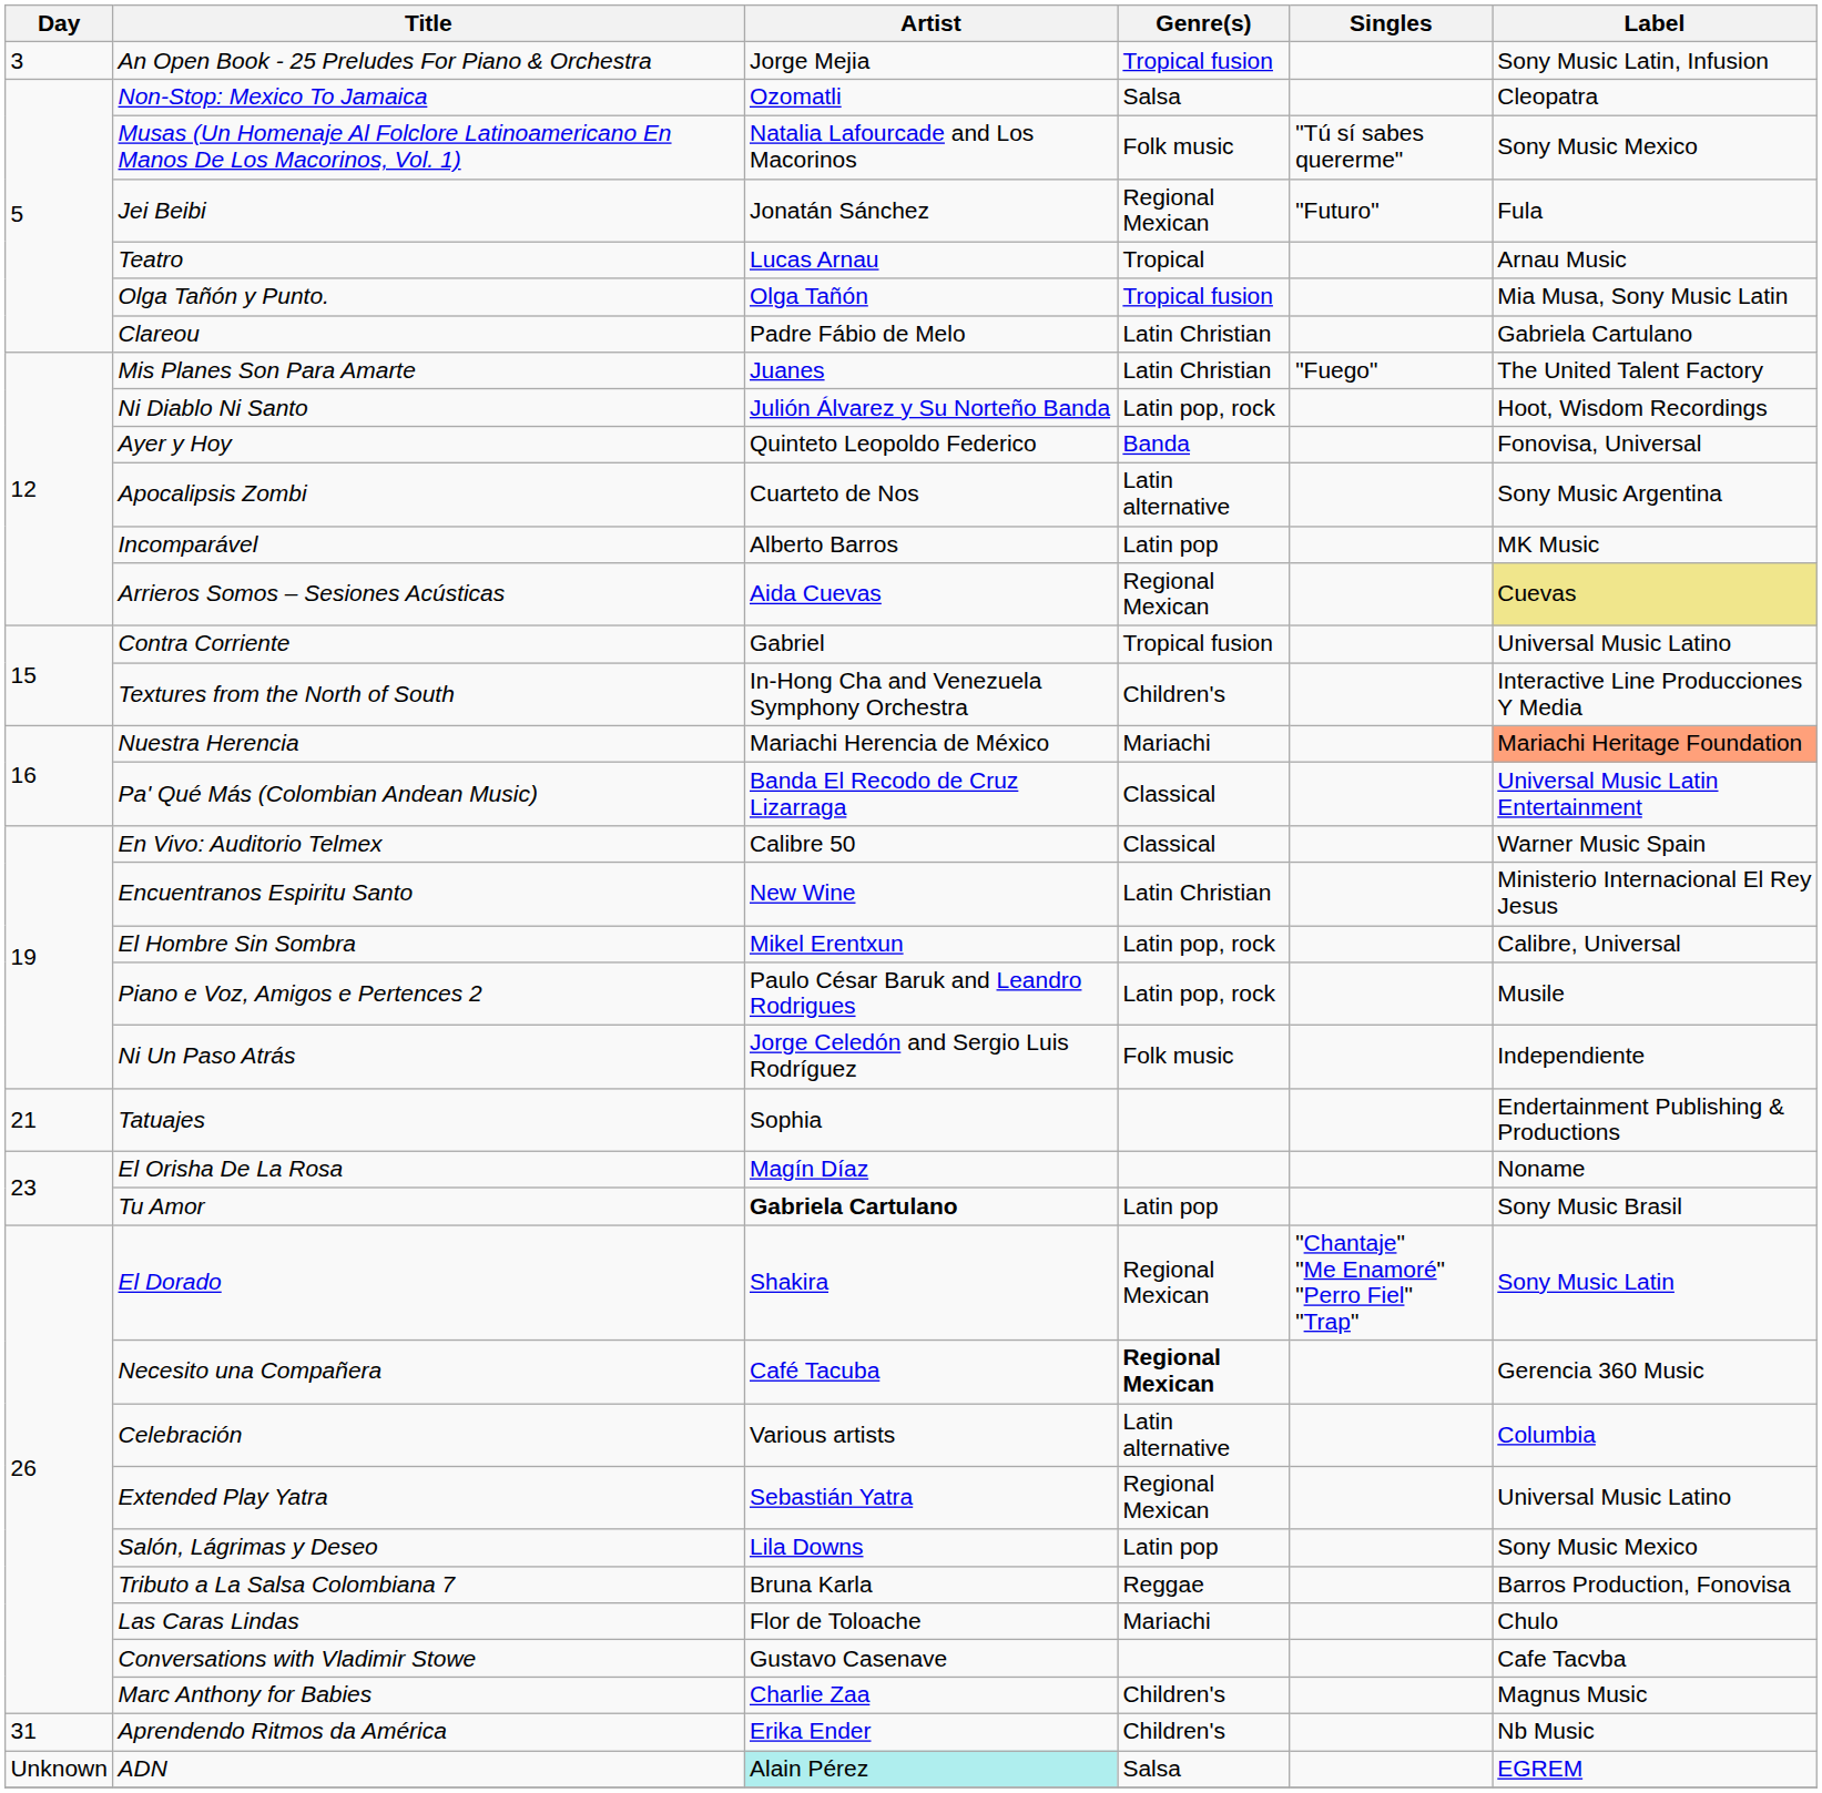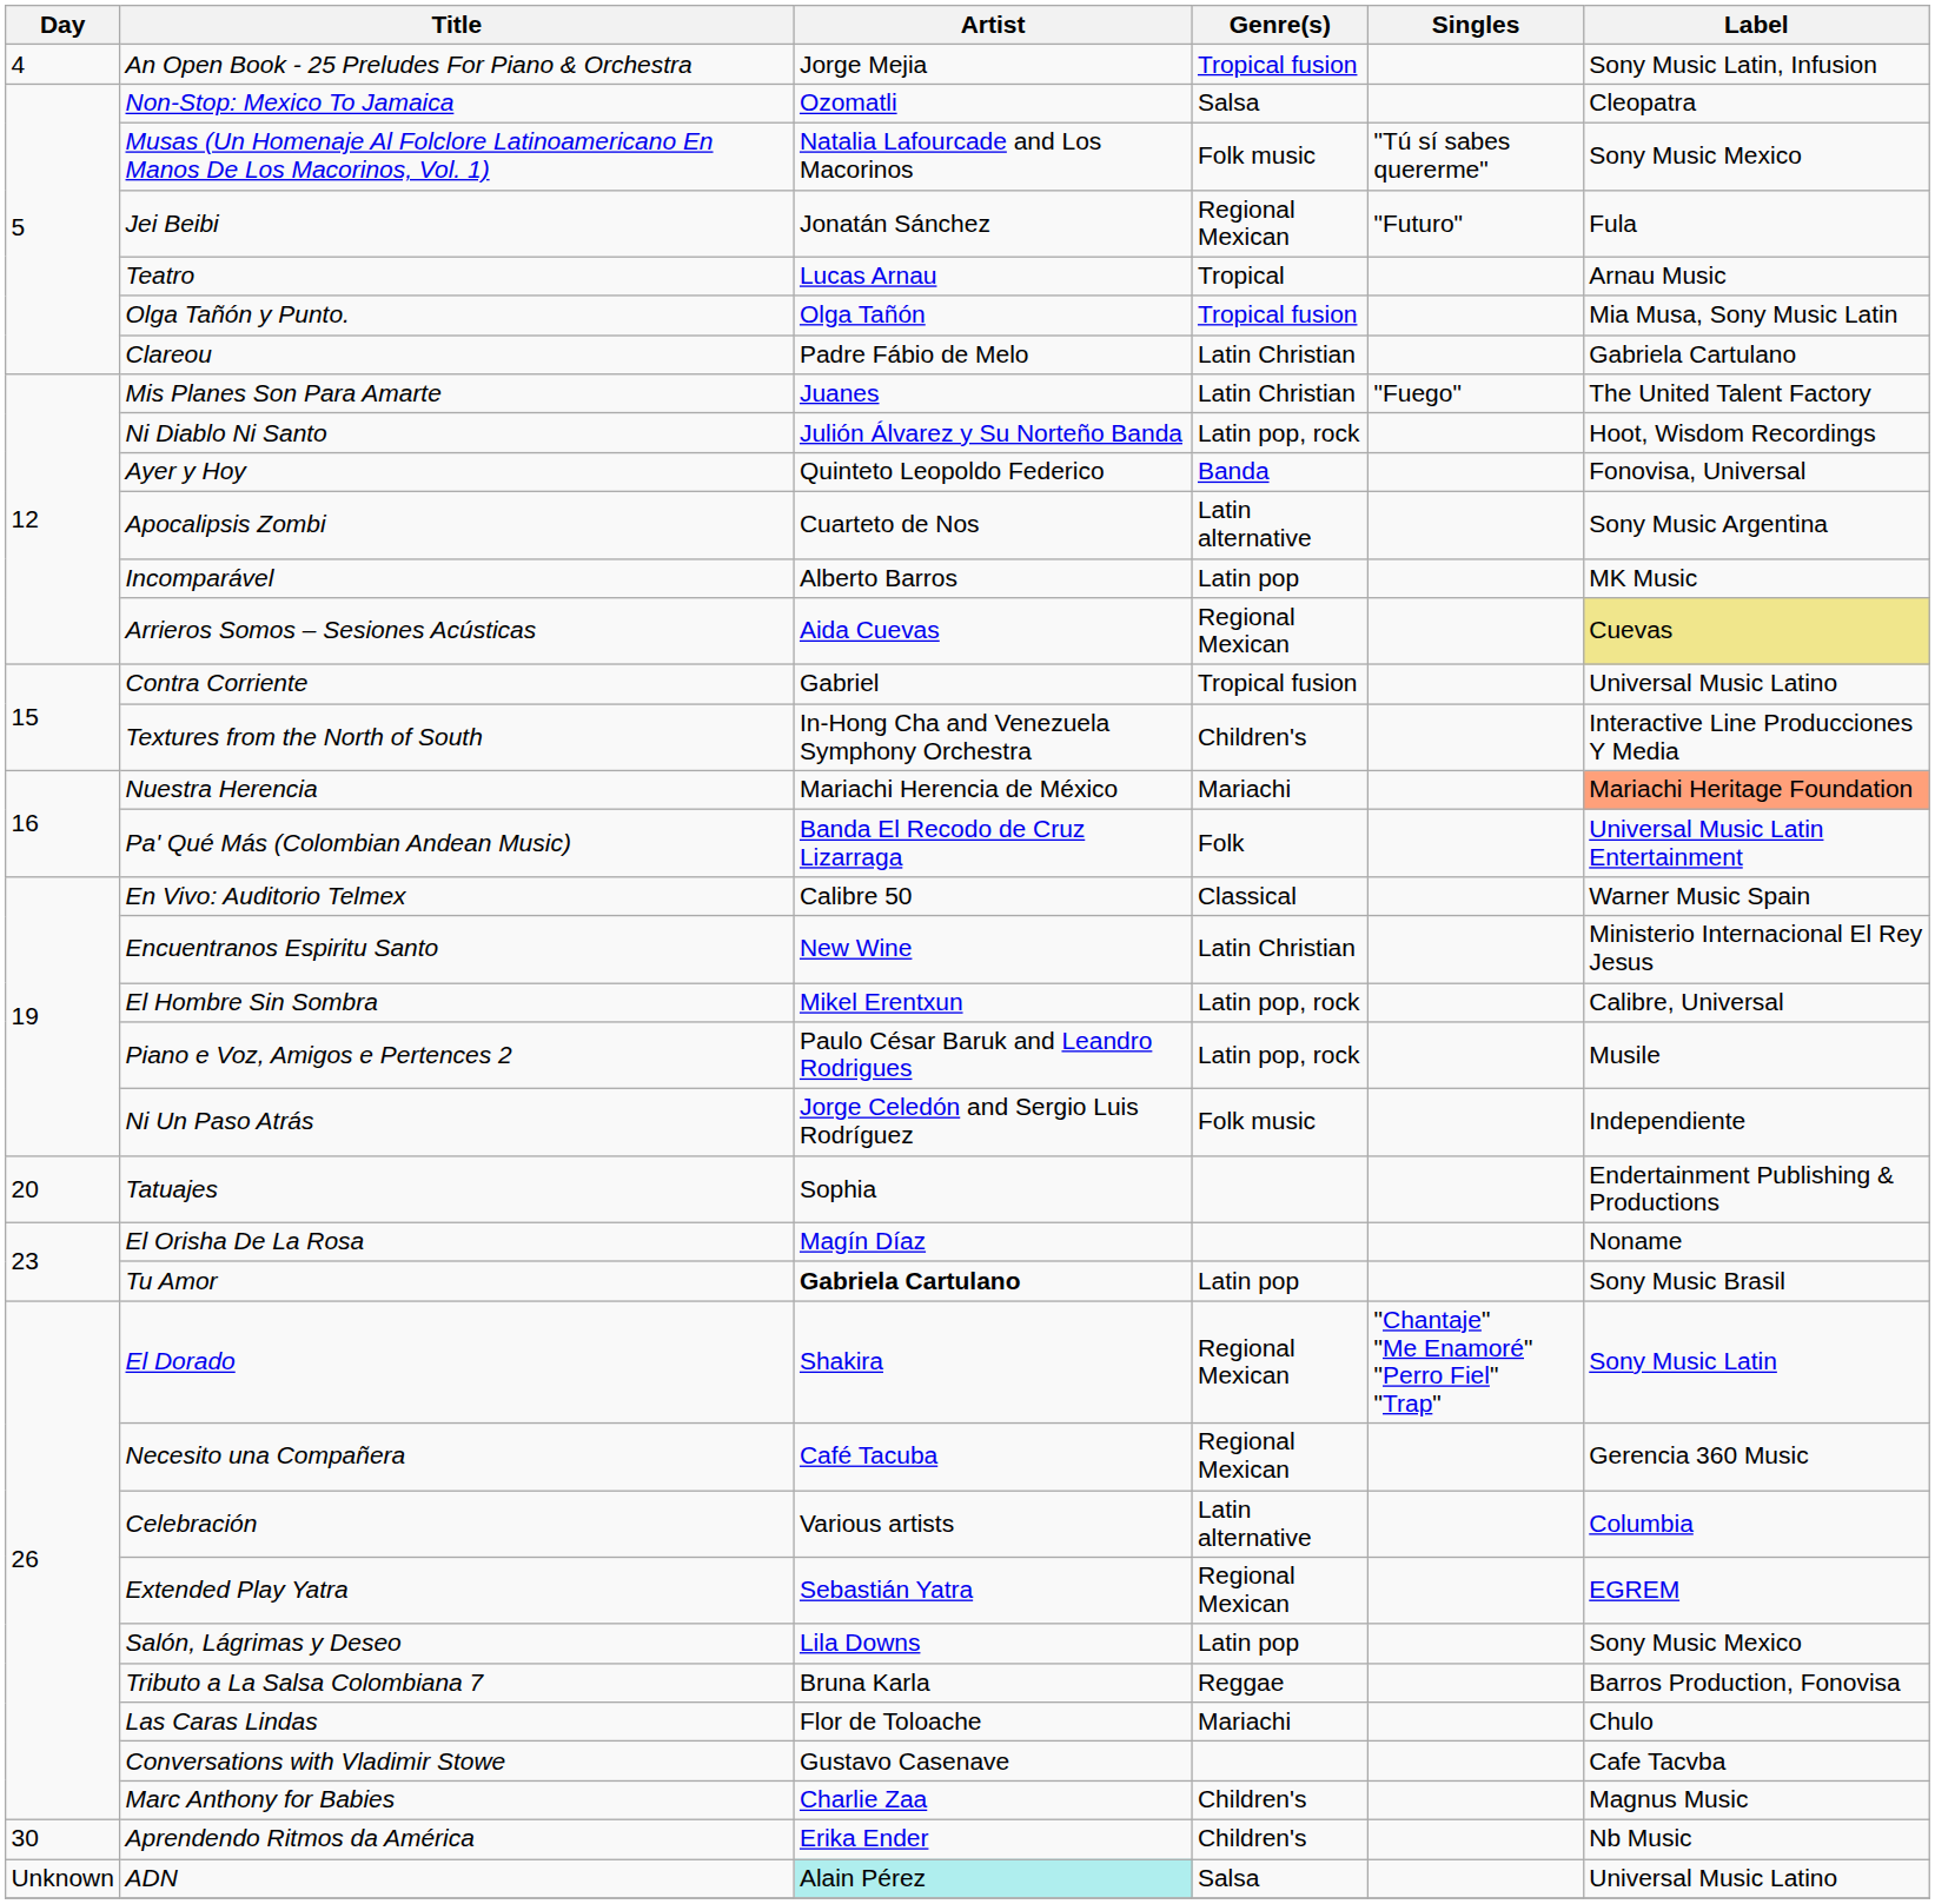 <table class="wikitable sortable" style="text-align: left;">
 <tr>
 <th>Day</th>
 <th>Title</th>
 <th>Artist</th>
 <th>Genre(s)</th>
 <th>Singles</th>
 <th>Label</th>
 </tr>
 <tr>
-<td>3</td>
+<td>4</td>
 <td><em>An Open Book - 25 Preludes For Piano & Orchestra</em></td>
 <td>Jorge Mejia</td>
 <td><a href='#'>Tropical fusion</a></td>
 <td></td>
 <td>Sony Music Latin, Infusion</td>
 </tr>
 <tr>
 <td rowspan="6">5</td>
 <td><em><a href='#'>Non-Stop: Mexico To Jamaica</a></em></td>
 <td><a href='#'>Ozomatli</a></td>
 <td>Salsa</td>
 <td></td>
 <td>Cleopatra</td>
 </tr>
 <tr>
 <td><em><a href='#'>Musas  (Un Homenaje Al Folclore Latinoamericano En Manos De Los Macorinos, Vol. 1)</a></em></td>
 <td><a href='#'>Natalia Lafourcade</a> and Los Macorinos</td>
 <td>Folk music</td>
 <td>"Tú sí sabes quererme"</td>
 <td>Sony Music Mexico</td>
 </tr>
 <tr>
 <td><em>Jei Beibi</em></td>
 <td>Jonatán Sánchez</td>
 <td>Regional Mexican</td>
 <td>"Futuro"</td>
 <td>Fula</td>
 </tr>
 <tr>
 <td><em>Teatro</em></td>
 <td><a href='#'>Lucas Arnau</a></td>
 <td>Tropical</td>
 <td></td>
 <td>Arnau Music</td>
 </tr>
 <tr>
 <td><em>Olga Tañón y Punto.</em></td>
 <td><a href='#'>Olga Tañón</a></td>
 <td><a href='#'>Tropical fusion</a></td>
 <td></td>
 <td>Mia Musa, Sony Music Latin</td>
 </tr>
 <tr>
 <td><em>Clareou</em></td>
 <td>Padre Fábio de Melo</td>
 <td>Latin Christian</td>
 <td></td>
 <td>Gabriela Cartulano</td>
 </tr>
 <tr>
 <td rowspan="6">12</td>
 <td><em>Mis Planes Son Para Amarte</em></td>
 <td><a href='#'>Juanes</a></td>
 <td>Latin Christian</td>
 <td>"Fuego"</td>
 <td>The United Talent Factory</td>
 </tr>
 <tr>
 <td><em>Ni Diablo Ni Santo</em></td>
 <td><a href='#'>Julión Álvarez y Su Norteño Banda</a></td>
 <td>Latin pop, rock</td>
 <td></td>
 <td>Hoot, Wisdom Recordings</td>
 </tr>
 <tr>
 <td><em>Ayer y Hoy</em></td>
 <td>Quinteto Leopoldo Federico</td>
 <td><a href='#'>Banda</a></td>
 <td></td>
 <td>Fonovisa, Universal</td>
 </tr>
 <tr>
 <td><em>Apocalipsis Zombi</em></td>
 <td>Cuarteto de Nos</td>
 <td>Latin alternative</td>
 <td></td>
 <td>Sony Music Argentina</td>
 </tr>
 <tr>
 <td><em>Incomparável</em></td>
 <td>Alberto Barros</td>
 <td>Latin pop</td>
 <td></td>
 <td>MK Music</td>
 </tr>
 <tr>
 <td><em>Arrieros Somos – Sesiones Acústicas</em></td>
 <td><a href='#'>Aida Cuevas</a></td>
 <td>Regional Mexican</td>
 <td></td>
 <td style="background: khaki;">Cuevas</td>
 </tr>
 <tr>
 <td rowspan="2">15</td>
 <td><em>Contra Corriente</em></td>
 <td>Gabriel</td>
 <td>Tropical fusion</td>
 <td></td>
 <td>Universal Music Latino</td>
 </tr>
 <tr>
 <td><em>Textures from the North of South</em></td>
 <td>In-Hong Cha and Venezuela Symphony Orchestra</td>
 <td>Children's</td>
 <td></td>
 <td>Interactive Line Producciones Y Media</td>
 </tr>
 <tr>
 <td rowspan="2">16</td>
 <td><em> Nuestra Herencia</em></td>
 <td>Mariachi Herencia de México</td>
 <td>Mariachi</td>
 <td></td>
 <td style="background: lightsalmon;">Mariachi Heritage Foundation</td>
 </tr>
 <tr>
 <td><em>Pa' Qué Más (Colombian Andean Music)</em></td>
 <td><a href='#'>Banda El Recodo de Cruz Lizarraga</a></td>
-<td>Classical</td>
+<td>Folk</td>
 <td></td>
 <td><a href='#'>Universal Music Latin Entertainment</a></td>
 </tr>
 <tr>
 <td rowspan="5">19</td>
 <td><em>En Vivo: Auditorio Telmex</em></td>
 <td>Calibre 50</td>
 <td>Classical</td>
 <td></td>
 <td>Warner Music Spain</td>
 </tr>
 <tr>
 <td><em>Encuentranos Espiritu Santo</em></td>
 <td><a href='#'>New Wine</a></td>
 <td>Latin Christian</td>
 <td></td>
 <td>Ministerio Internacional El Rey Jesus</td>
 </tr>
 <tr>
 <td><em>El Hombre Sin Sombra</em></td>
 <td><a href='#'>Mikel Erentxun</a></td>
 <td>Latin pop, rock</td>
 <td></td>
 <td>Calibre, Universal</td>
 </tr>
 <tr>
 <td><em>Piano e Voz, Amigos e Pertences 2</em></td>
 <td>Paulo César Baruk and <a href='#'>Leandro Rodrigues</a></td>
 <td>Latin pop, rock</td>
 <td></td>
 <td>Musile</td>
 </tr>
 <tr>
 <td><em>Ni Un Paso Atrás</em></td>
 <td><a href='#'>Jorge Celedón</a> and Sergio Luis Rodríguez</td>
 <td>Folk music</td>
 <td></td>
 <td>Independiente</td>
 </tr>
 <tr>
-<td>21</td>
+<td>20</td>
 <td><em>Tatuajes</em></td>
 <td>Sophia</td>
 <td></td>
 <td></td>
 <td>Endertainment Publishing & Productions</td>
 </tr>
 <tr>
 <td rowspan="2">23</td>
 <td><em>El Orisha De La Rosa</em></td>
 <td><a href='#'>Magín Díaz</a></td>
 <td></td>
 <td></td>
 <td>Noname</td>
 </tr>
 <tr>
 <td><em>Tu Amor</em></td>
 <td><strong>Gabriela Cartulano</strong></td>
 <td>Latin pop</td>
 <td></td>
 <td>Sony Music Brasil</td>
 </tr>
 <tr>
 <td rowspan="9">26</td>
 <td><em><a href='#'>El Dorado</a></em></td>
 <td><a href='#'>Shakira</a></td>
 <td>Regional Mexican</td>
 <td>"<a href='#'>Chantaje</a>"<br>"<a href='#'>Me Enamoré</a>"<br>"<a href='#'>Perro Fiel</a>"<br>"<a href='#'>Trap</a>"</td>
 <td><a href='#'>Sony Music Latin</a></td>
 </tr>
 <tr>
 <td><em>Necesito una Compañera</em></td>
 <td><a href='#'>Café Tacuba</a></td>
-<td><strong>Regional Mexican</strong></td>
+<td>Regional Mexican</td>
 <td></td>
 <td>Gerencia 360 Music</td>
 </tr>
 <tr>
 <td><em>Celebración</em></td>
 <td>Various artists</td>
 <td>Latin alternative</td>
 <td></td>
 <td><a href='#'>Columbia</a></td>
 </tr>
 <tr>
 <td><em>Extended Play Yatra</em></td>
 <td><a href='#'>Sebastián Yatra</a></td>
 <td>Regional Mexican</td>
 <td></td>
-<td>Universal Music Latino</td>
+<td><a href='#'>EGREM</a></td>
 </tr>
 <tr>
 <td><em>Salón, Lágrimas y Deseo</em></td>
 <td><a href='#'>Lila Downs</a></td>
 <td>Latin pop</td>
 <td></td>
 <td>Sony Music Mexico</td>
 </tr>
 <tr>
 <td><em>Tributo a La Salsa Colombiana 7</em></td>
 <td>Bruna Karla</td>
 <td>Reggae</td>
 <td></td>
 <td>Barros Production, Fonovisa</td>
 </tr>
 <tr>
 <td><em>Las Caras Lindas</em></td>
 <td>Flor de Toloache</td>
 <td>Mariachi</td>
 <td></td>
 <td>Chulo</td>
 </tr>
 <tr>
 <td><em>Conversations with Vladimir Stowe</em></td>
 <td>Gustavo Casenave</td>
 <td></td>
 <td></td>
 <td>Cafe Tacvba</td>
 </tr>
 <tr>
 <td><em>Marc Anthony for Babies</em></td>
 <td><a href='#'>Charlie Zaa</a></td>
 <td>Children's</td>
 <td></td>
 <td>Magnus Music</td>
 </tr>
 <tr>
-<td>31</td>
+<td>30</td>
 <td><em>Aprendendo Ritmos da América</em></td>
 <td><a href='#'>Erika Ender</a></td>
 <td>Children's</td>
 <td></td>
 <td>Nb Music</td>
 </tr>
 <tr>
 <td>Unknown</td>
 <td><em>ADN</em></td>
 <td style="background: paleturquoise;">Alain Pérez</td>
 <td>Salsa</td>
 <td></td>
-<td><a href='#'>EGREM</a></td>
+<td>Universal Music Latino</td>
 </tr>
 <tr>
 </tr>
 </table>
